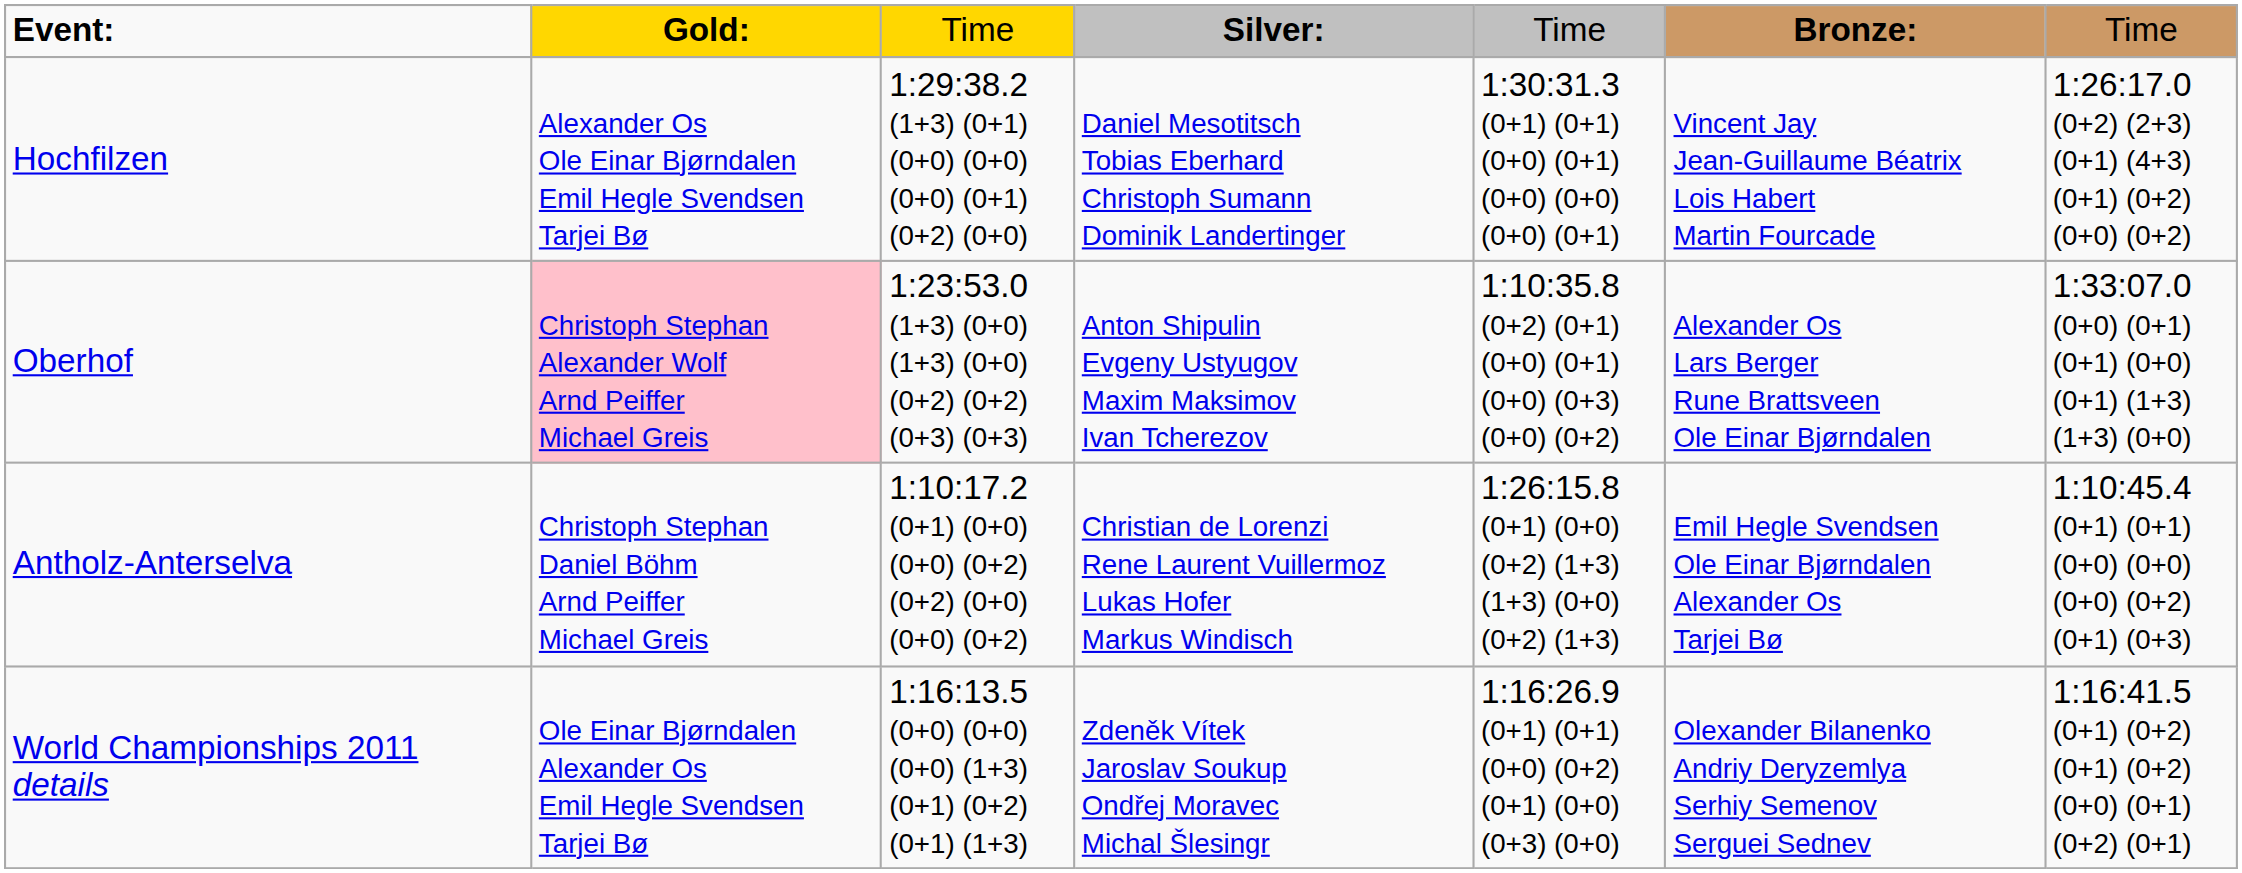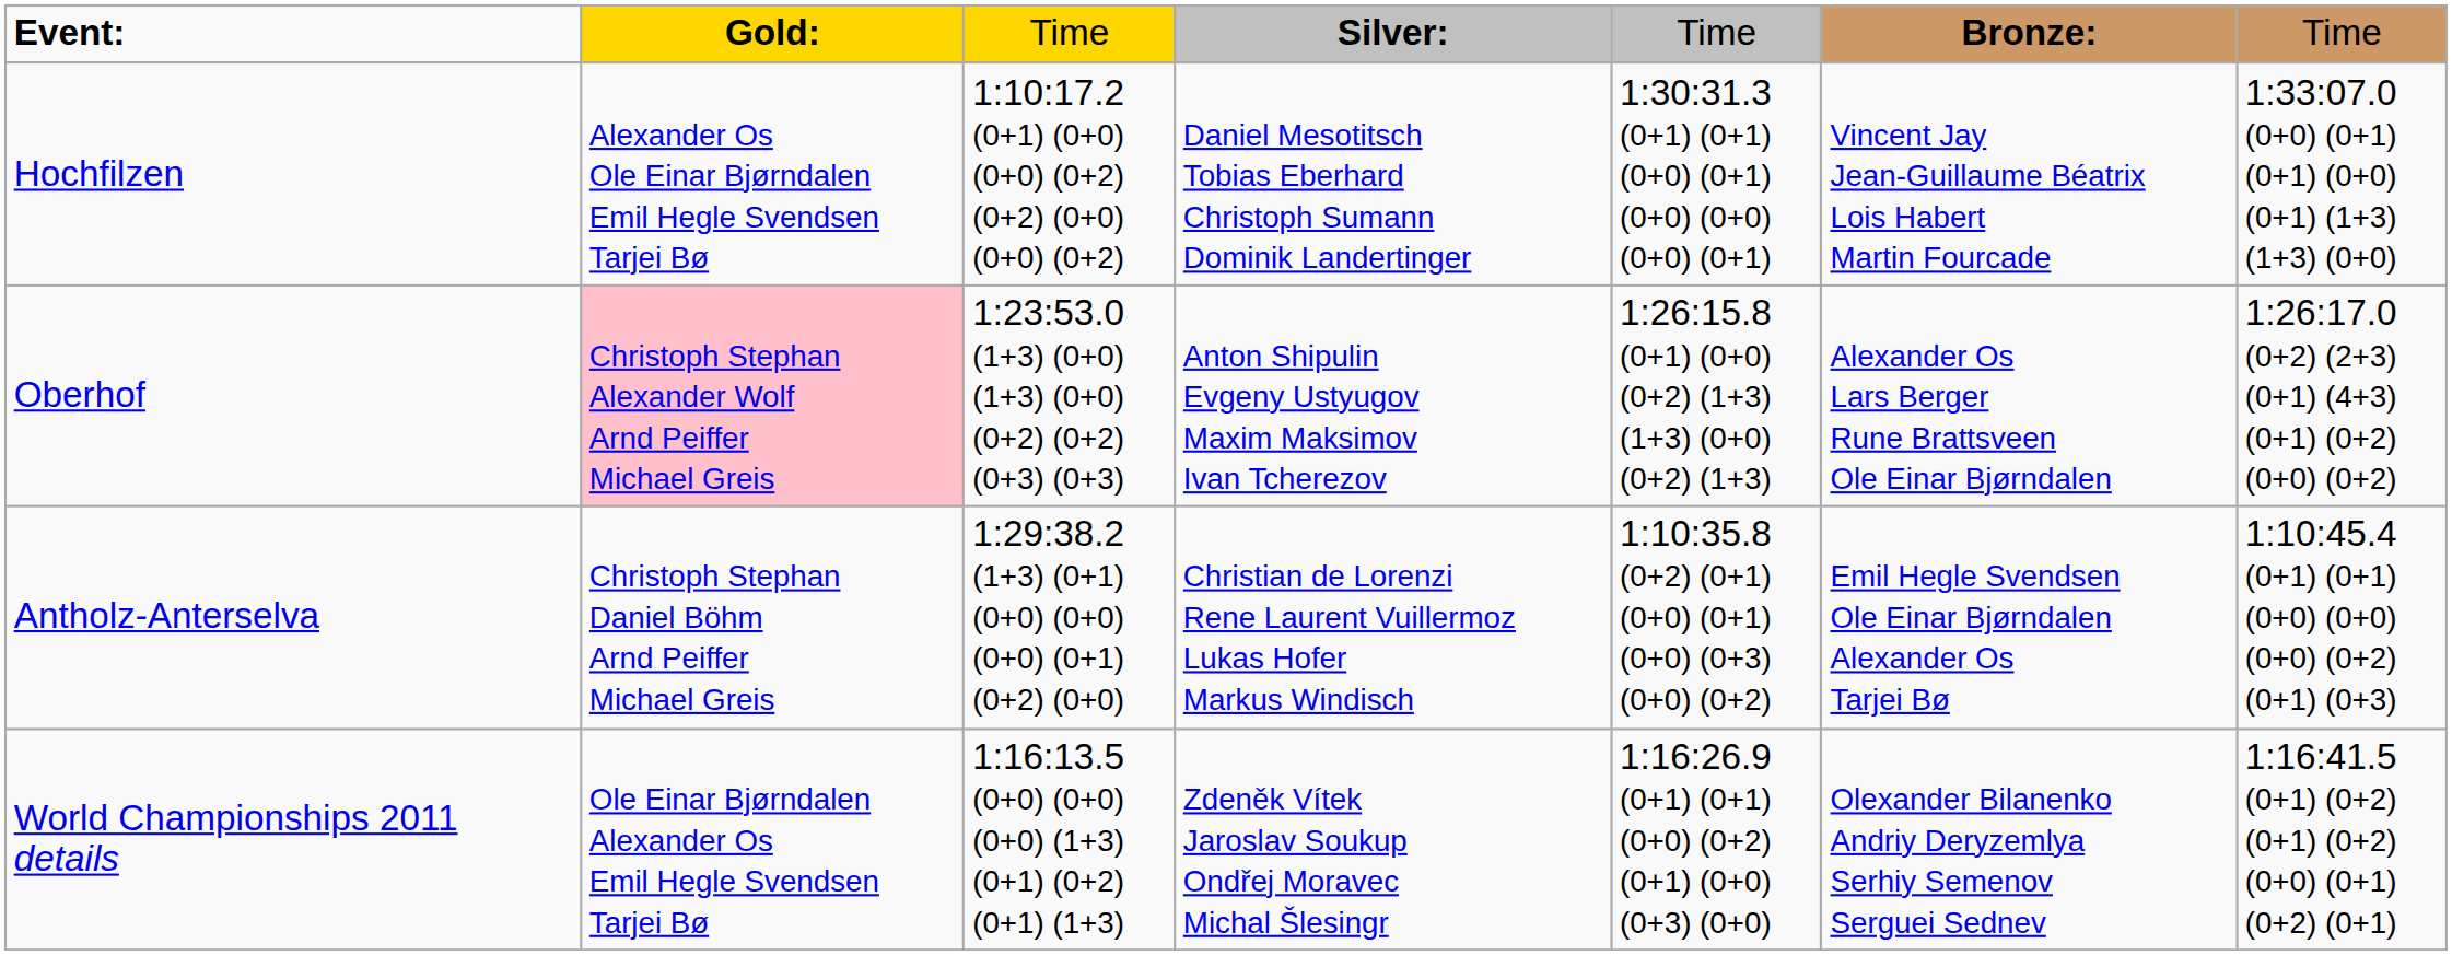 <table class="wikitable" width=85%>
 <tr>
 <td><strong>Event:</strong></td>
 <td style="text-align:center;background-color:gold;"><strong>Gold:</strong></td>
 <td style="text-align:center;background-color:gold;">Time</td>
 <td style="text-align:center;background-color:silver;"><strong>Silver:</strong></td>
 <td style="text-align:center;background-color:silver;">Time</td>
 <td style="text-align:center;background-color:#CC9966;"><strong>Bronze:</strong></td>
 <td style="text-align:center;background-color:#CC9966;">Time</td>
 </tr>
 <tr>
 <td><a href='#'>Hochfilzen</a><br></td>
 <td><strong></strong>  <br><small><a href='#'>Alexander Os</a><br><a href='#'>Ole&nbsp;Einar&nbsp;Bjørndalen</a><br><a href='#'>Emil&nbsp;Hegle&nbsp;Svendsen</a><br><a href='#'>Tarjei Bø</a></small></td>
-<td>1:29:38.2<br><small>(1+3) (0+1)<br>(0+0) (0+0)<br>(0+0) (0+1)<br>(0+2) (0+0)</small></td>
+<td>1:10:17.2<br><small>(0+1) (0+0)<br>(0+0) (0+2)<br>(0+2) (0+0)<br>(0+0) (0+2)</small></td>
 <td>  <br><small><a href='#'>Daniel Mesotitsch</a><br><a href='#'>Tobias Eberhard</a><br><a href='#'>Christoph Sumann</a><br><a href='#'>Dominik Landertinger</a></small></td>
 <td>1:30:31.3<br><small>(0+1) (0+1)<br>(0+0) (0+1)<br>(0+0) (0+0)<br>(0+0) (0+1)</small></td>
 <td>  <br><small><a href='#'>Vincent Jay</a><br><a href='#'>Jean-Guillaume Béatrix</a><br><a href='#'>Lois Habert</a><br><a href='#'>Martin Fourcade</a></small></td>
-<td>1:26:17.0<br><small>(0+2) (2+3)<br>(0+1) (4+3)<br>(0+1) (0+2)<br>(0+0) (0+2)</small></td>
+<td>1:33:07.0<br><small>(0+0) (0+1)<br>(0+1) (0+0)<br>(0+1) (1+3)<br>(1+3) (0+0)</small></td>
 </tr>
 <tr>
 <td><a href='#'>Oberhof</a><br></td>
 <td style="background: pink;"><strong></strong>  <br><small><a href='#'>Christoph Stephan</a><br><a href='#'>Alexander Wolf</a><br><a href='#'>Arnd Peiffer</a><br><a href='#'>Michael Greis</a></small></td>
 <td>1:23:53.0<br><small>(1+3) (0+0)<br>(1+3) (0+0)<br>(0+2) (0+2)<br>(0+3) (0+3)</small></td>
 <td><small><br><a href='#'>Anton Shipulin</a><br><a href='#'>Evgeny Ustyugov</a><br><a href='#'>Maxim Maksimov</a><br><a href='#'>Ivan Tcherezov</a></small></td>
-<td>1:10:35.8<br><small>(0+2) (0+1)<br>(0+0) (0+1)<br>(0+0) (0+3)<br>(0+0) (0+2)</small></td>
+<td>1:26:15.8<br><small>(0+1) (0+0)<br>(0+2) (1+3)<br>(1+3) (0+0)<br>(0+2) (1+3)</small></td>
 <td>  <br><small><a href='#'>Alexander Os</a><br><a href='#'>Lars Berger</a><br><a href='#'>Rune Brattsveen</a><br><a href='#'>Ole Einar Bjørndalen</a></small></td>
-<td>1:33:07.0<br><small>(0+0) (0+1)<br>(0+1) (0+0)<br>(0+1) (1+3)<br>(1+3) (0+0)</small></td>
+<td>1:26:17.0<br><small>(0+2) (2+3)<br>(0+1) (4+3)<br>(0+1) (0+2)<br>(0+0) (0+2)</small></td>
 </tr>
 <tr>
 <td><a href='#'>Antholz-Anterselva</a><br></td>
 <td><strong></strong>  <br><small><a href='#'>Christoph Stephan</a><br><a href='#'>Daniel Böhm</a><br><a href='#'>Arnd Peiffer</a><br><a href='#'>Michael Greis</a></small></td>
-<td>1:10:17.2<br><small>(0+1) (0+0)<br>(0+0) (0+2)<br>(0+2) (0+0)<br>(0+0) (0+2)</small></td>
+<td>1:29:38.2<br><small>(1+3) (0+1)<br>(0+0) (0+0)<br>(0+0) (0+1)<br>(0+2) (0+0)</small></td>
 <td>  <br><small><a href='#'>Christian de Lorenzi</a><br><a href='#'>Rene&nbsp;Laurent&nbsp;Vuillermoz</a><br><a href='#'>Lukas Hofer</a><br><a href='#'>Markus Windisch</a></small></td>
-<td>1:26:15.8<br><small>(0+1) (0+0)<br>(0+2) (1+3)<br>(1+3) (0+0)<br>(0+2) (1+3)</small></td>
+<td>1:10:35.8<br><small>(0+2) (0+1)<br>(0+0) (0+1)<br>(0+0) (0+3)<br>(0+0) (0+2)</small></td>
 <td>  <br><small>  <a href='#'>Emil Hegle Svendsen</a><br><a href='#'>Ole Einar Bjørndalen</a><br><a href='#'>Alexander Os</a><br><a href='#'>Tarjei Bø</a></small></td>
 <td>1:10:45.4<br><small>(0+1) (0+1)<br>(0+0) (0+0)<br>(0+0) (0+2)<br>(0+1) (0+3)</small></td>
 </tr>
 <tr>
 <td><a href='#'>World Championships 2011</a><br><em><a href='#'>details</a></em></td>
 <td><strong></strong><small><br><a href='#'>Ole Einar Bjørndalen</a><br><a href='#'>Alexander Os</a><br><a href='#'>Emil Hegle Svendsen</a><br><a href='#'>Tarjei Bø</a></small></td>
 <td>1:16:13.5<br><small>(0+0) (0+0)<br>(0+0) (1+3)<br>(0+1) (0+2)<br>(0+1) (1+3)</small></td>
 <td>  <br><small><a href='#'>Zdeněk Vítek</a><br><a href='#'>Jaroslav Soukup</a><br><a href='#'>Ondřej Moravec</a><br><a href='#'>Michal Šlesingr</a></small></td>
 <td>1:16:26.9<br><small>(0+1) (0+1)<br>(0+0) (0+2)<br>(0+1) (0+0)<br>(0+3) (0+0)</small></td>
 <td><small><br><a href='#'>Olexander Bilanenko</a><br><a href='#'>Andriy Deryzemlya</a><br><a href='#'>Serhiy Semenov</a><br><a href='#'>Serguei Sednev</a></small></td>
 <td>1:16:41.5<br><small>(0+1) (0+2)<br>(0+1) (0+2)<br>(0+0) (0+1)<br>(0+2) (0+1)</small></td>
 </tr>
 </table>
